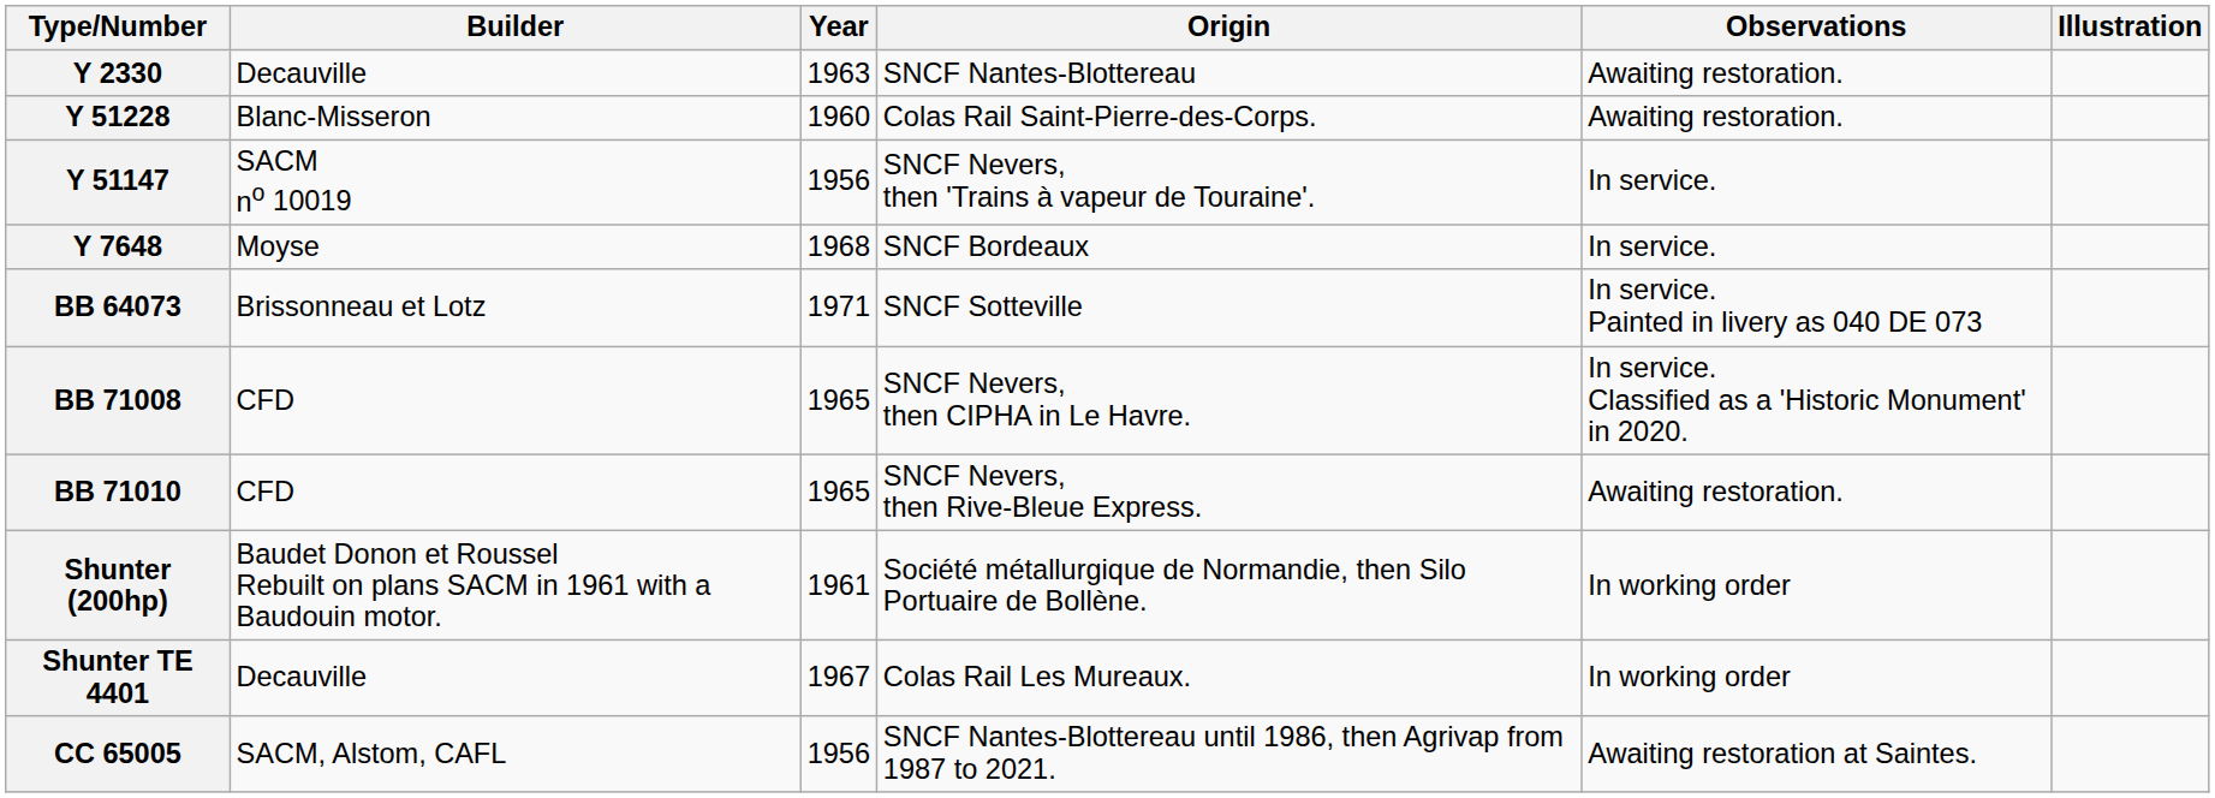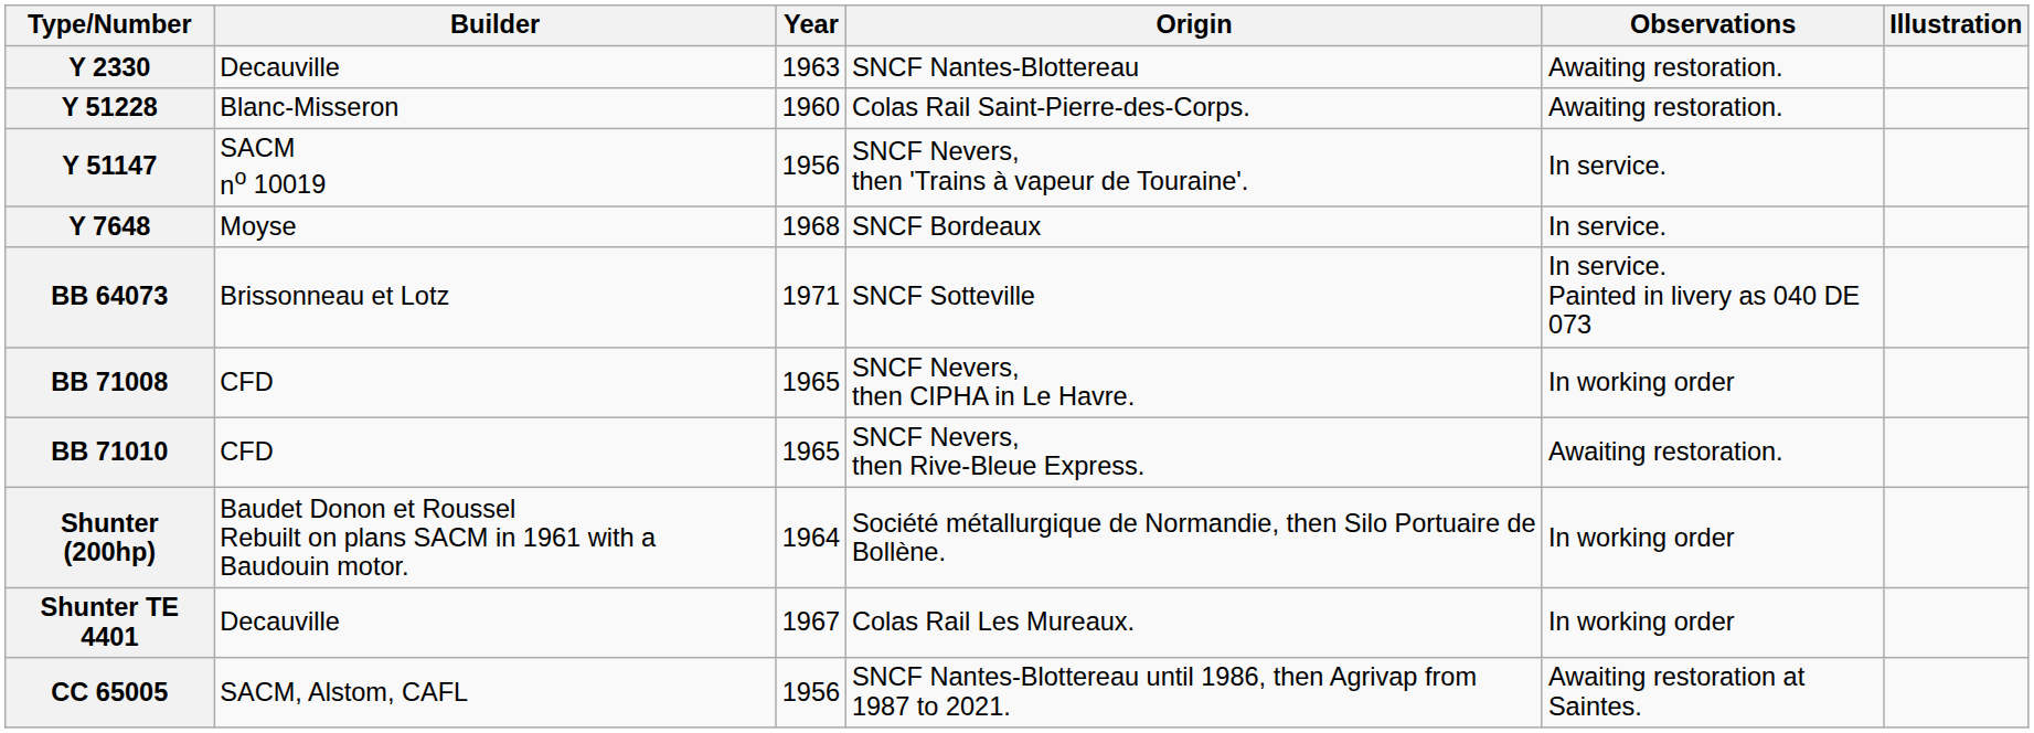 <table class="wikitable">
 <tr>
 <th>Type/Number</th>
 <th>Builder</th>
 <th>Year</th>
 <th>Origin</th>
 <th>Observations</th>
 <th>Illustration</th>
 </tr>
 <tr>
 <th>Y 2330</th>
 <td>Decauville</td>
 <td>1963</td>
 <td>SNCF Nantes-Blottereau</td>
 <td>Awaiting restoration.</td>
 <td></td>
 </tr>
 <tr>
 <th>Y 51228</th>
 <td>Blanc-Misseron</td>
 <td>1960</td>
 <td>Colas Rail Saint-Pierre-des-Corps.</td>
 <td>Awaiting restoration.</td>
 <td></td>
 </tr>
 <tr>
 <th>Y 51147</th>
 <td>SACM<br><abbr>n<sup>o</sup></abbr> 10019</td>
 <td>1956</td>
 <td>SNCF Nevers,<br>then 'Trains à vapeur de Touraine'.</td>
 <td>In service.</td>
 <td></td>
 </tr>
 <tr>
 <th>Y 7648</th>
 <td>Moyse</td>
 <td>1968</td>
 <td>SNCF Bordeaux</td>
 <td>In service.</td>
 <td></td>
 </tr>
 <tr>
 <th>BB 64073</th>
 <td>Brissonneau et Lotz</td>
 <td>1971</td>
 <td>SNCF Sotteville</td>
 <td>In service.<br>Painted in livery as 040 DE 073</td>
 <td></td>
 </tr>
 <tr>
 <th>BB 71008</th>
 <td>CFD</td>
 <td>1965</td>
 <td>SNCF Nevers,<br>then CIPHA in Le Havre.</td>
-<td>In service.<br>Classified as a 'Historic Monument' in 2020.</td>
+<td>In working order</td>
 <td></td>
 </tr>
 <tr>
 <th>BB 71010</th>
 <td>CFD</td>
 <td>1965</td>
 <td>SNCF Nevers,<br>then Rive-Bleue Express.</td>
 <td>Awaiting restoration.</td>
 <td></td>
 </tr>
 <tr>
 <th>Shunter (200hp)</th>
 <td>Baudet Donon et Roussel<br>Rebuilt on plans SACM in 1961 with a Baudouin motor.</td>
-<td>1961</td>
+<td>1964</td>
 <td>Société métallurgique de Normandie, then Silo Portuaire de Bollène.</td>
 <td>In working order</td>
 <td></td>
 </tr>
 <tr>
 <th>Shunter TE 4401</th>
 <td>Decauville</td>
 <td>1967</td>
 <td>Colas Rail Les Mureaux.</td>
 <td>In working order</td>
 <td></td>
 </tr>
 <tr>
 <th>CC 65005</th>
 <td>SACM, Alstom, CAFL</td>
 <td>1956</td>
 <td>SNCF Nantes-Blottereau until 1986, then Agrivap from 1987 to 2021.</td>
 <td>Awaiting restoration at Saintes.</td>
 <td></td>
 </tr>
 </table>
